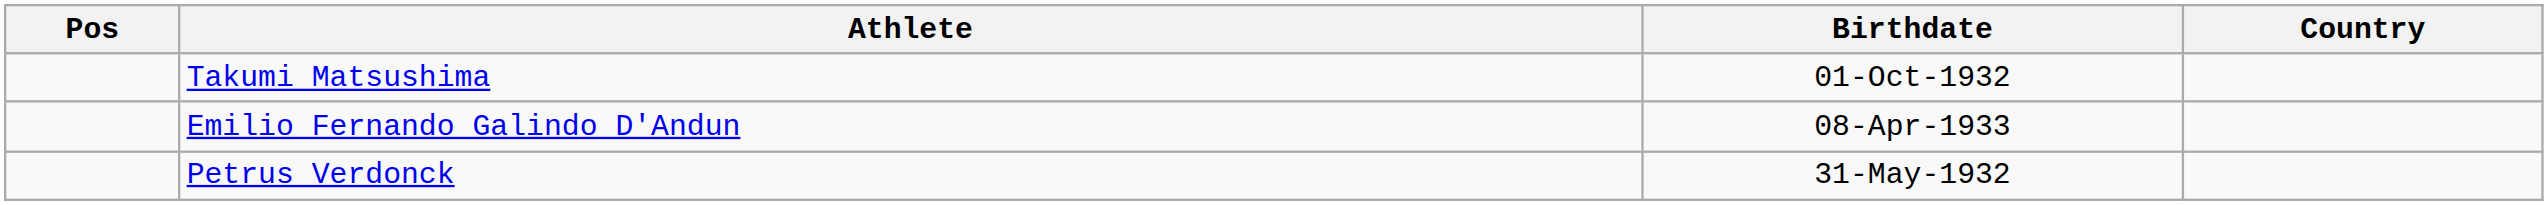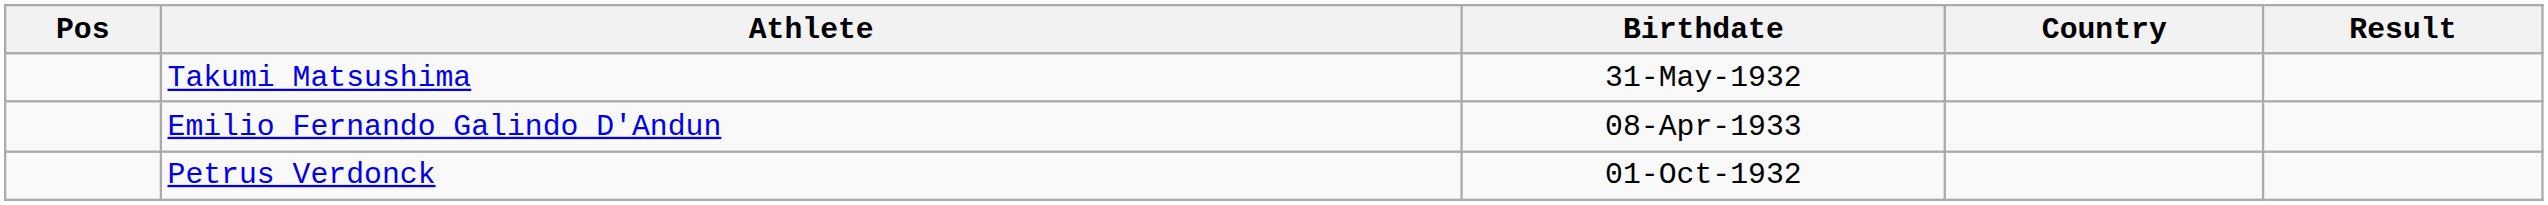 <table class="wikitable"  style="text-align:center; width:70%;">
 <tr>
 <th>Pos</th>
 <th>Athlete</th>
 <th>Birthdate</th>
 <th>Country</th>
+<th>Result</th>
 </tr>
 <tr>
 <td align=center></td>
 <td align=left><a href='#'>Takumi Matsushima</a></td>
-<td>01-Oct-1932</td>
+<td>31-May-1932</td>
 <td align=left></td>
+<td></td>
 </tr>
 <tr>
 <td align=center></td>
 <td align=left><a href='#'>Emilio Fernando Galindo D'Andun</a></td>
 <td>08-Apr-1933</td>
 <td align=left></td>
+<td></td>
 </tr>
 <tr>
 <td align=center></td>
 <td align=left><a href='#'>Petrus Verdonck</a></td>
-<td>31-May-1932</td>
+<td>01-Oct-1932</td>
 <td align=left></td>
+<td></td>
 </tr>
 </table>
